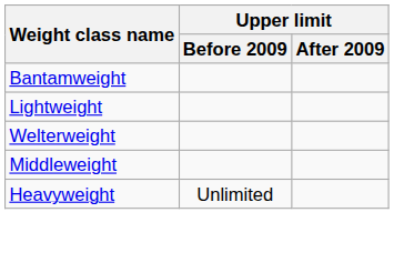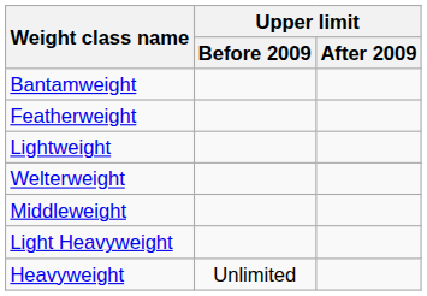 <table class="wikitable" style="font-size:95%; text-align:center;">
 <tr>
 <th rowspan="2">Weight class name</th>
 <th colspan="2">Upper limit</th>
 </tr>
 <tr>
 <th>Before 2009</th>
 <th>After 2009</th>
 </tr>
 <tr>
 <td align="left"><a href='#'>Bantamweight</a></td>
+<td></td>
+<td></td>
+</tr>
+<tr>
+<td align="left"><a href='#'>Featherweight</a></td>
 <td></td>
 <td></td>
 </tr>
 <tr>
 <td align="left"><a href='#'>Lightweight</a></td>
 <td></td>
 <td></td>
 </tr>
 <tr>
 <td align="left"><a href='#'>Welterweight</a></td>
 <td></td>
 <td></td>
 </tr>
 <tr>
 <td align="left"><a href='#'>Middleweight</a></td>
 <td></td>
 <td></td>
 </tr>
 <tr>
+<td align="left"><a href='#'>Light Heavyweight</a></td>
+<td></td>
+<td></td>
+</tr>
+<tr>
 <td align="left"><a href='#'>Heavyweight</a></td>
 <td>Unlimited</td>
 <td></td>
 </tr>
 </table>
